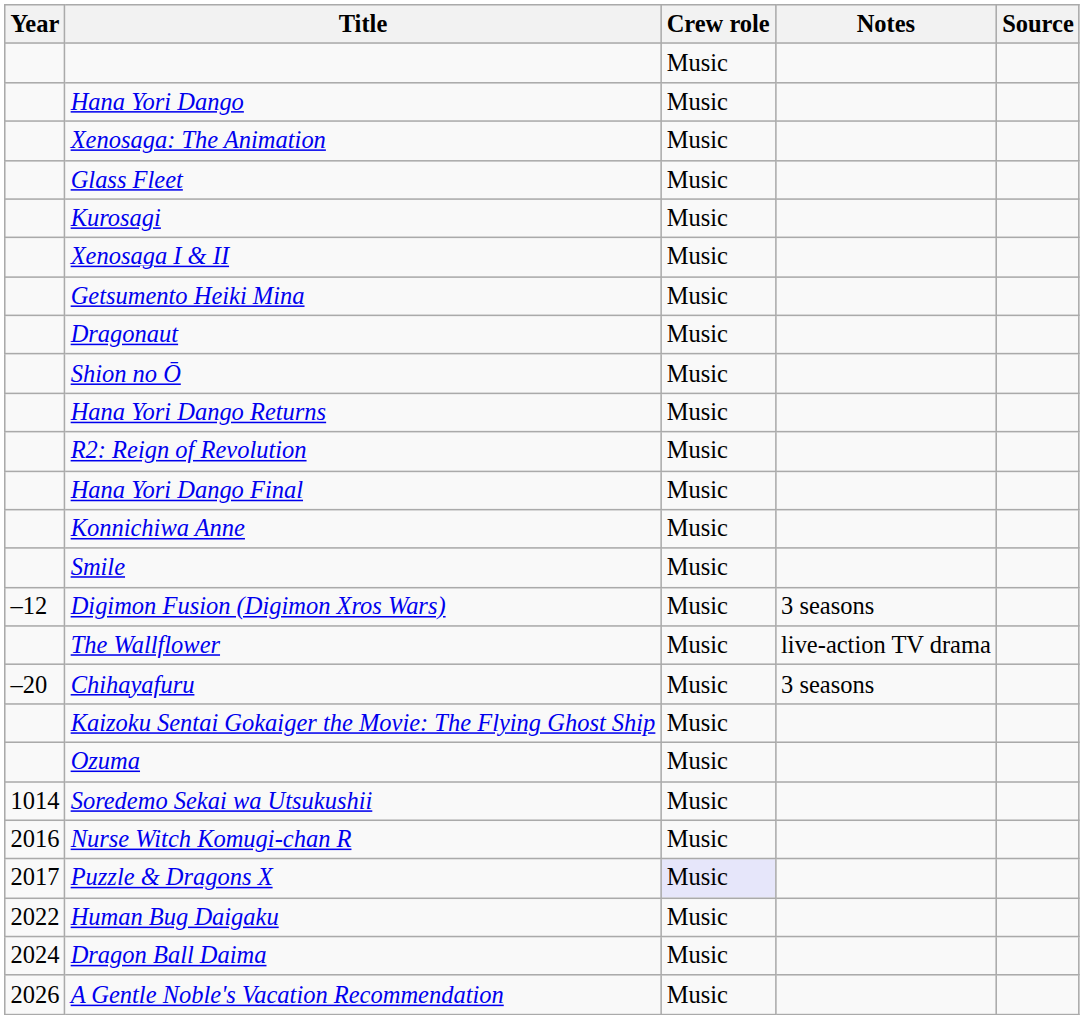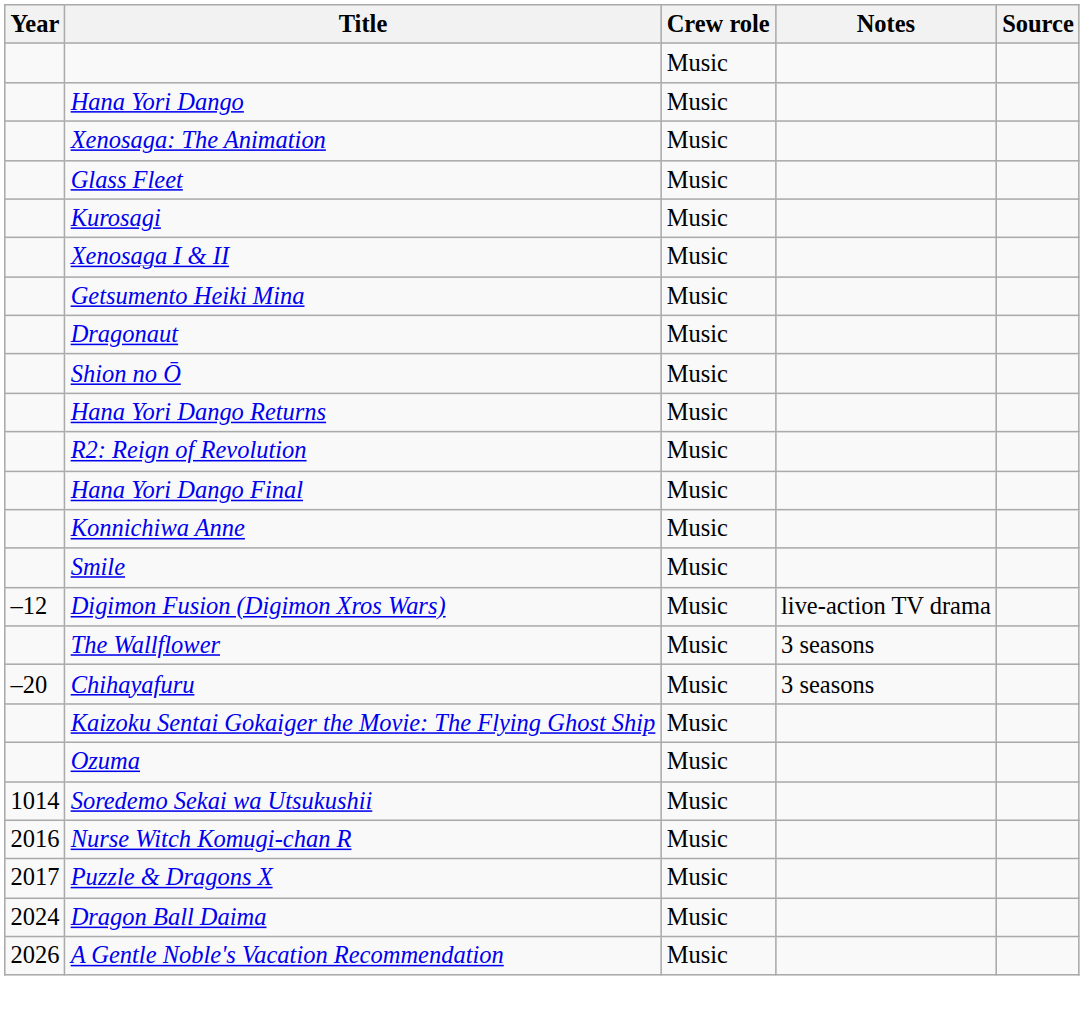 <table class="wikitable sortable plainrowheaders">
 <tr>
 <th>Year</th>
 <th>Title</th>
 <th>Crew role</th>
 <th class="unsortable">Notes</th>
 <th class="unsortable">Source</th>
 </tr>
 <tr>
 <td></td>
 <td><em></em></td>
 <td>Music</td>
 <td></td>
 <td></td>
 </tr>
 <tr>
 <td></td>
 <td><em><a href='#'>Hana Yori Dango</a></em></td>
 <td>Music</td>
 <td></td>
 <td></td>
 </tr>
 <tr>
 <td></td>
 <td><em><a href='#'>Xenosaga: The Animation</a></em></td>
 <td>Music</td>
 <td></td>
 <td></td>
 </tr>
 <tr>
 <td></td>
 <td><em><a href='#'>Glass Fleet</a></em></td>
 <td>Music</td>
 <td></td>
 <td></td>
 </tr>
 <tr>
 <td></td>
 <td><em><a href='#'>Kurosagi</a></em></td>
 <td>Music</td>
 <td></td>
 <td></td>
 </tr>
 <tr>
 <td></td>
 <td><em><a href='#'>Xenosaga I & II</a></em></td>
 <td>Music</td>
 <td></td>
 <td></td>
 </tr>
 <tr>
 <td></td>
 <td><em><a href='#'>Getsumento Heiki Mina</a></em></td>
 <td>Music</td>
 <td></td>
 <td></td>
 </tr>
 <tr>
 <td></td>
 <td><em><a href='#'>Dragonaut</a></em></td>
 <td>Music</td>
 <td></td>
 <td></td>
 </tr>
 <tr>
 <td></td>
 <td><em><a href='#'>Shion no Ō</a></em></td>
 <td>Music</td>
 <td></td>
 <td></td>
 </tr>
 <tr>
 <td></td>
 <td><em><a href='#'>Hana Yori Dango Returns</a></em></td>
 <td>Music</td>
 <td></td>
 <td></td>
 </tr>
 <tr>
 <td></td>
 <td><em><a href='#'>R2: Reign of Revolution</a></em></td>
 <td>Music</td>
 <td></td>
 <td></td>
 </tr>
 <tr>
 <td></td>
 <td><em><a href='#'>Hana Yori Dango Final</a></em></td>
 <td>Music</td>
 <td></td>
 <td></td>
 </tr>
 <tr>
 <td></td>
 <td><em><a href='#'>Konnichiwa Anne</a></em></td>
 <td>Music</td>
 <td></td>
 <td></td>
 </tr>
 <tr>
 <td></td>
 <td><em><a href='#'>Smile</a></em></td>
 <td>Music</td>
 <td></td>
 <td></td>
 </tr>
 <tr>
 <td>–12</td>
 <td><em><a href='#'>Digimon Fusion (Digimon Xros Wars)</a></em></td>
 <td>Music</td>
-<td>3 seasons</td>
+<td>live-action TV drama</td>
 <td></td>
 </tr>
 <tr>
 <td></td>
 <td><em><a href='#'>The Wallflower</a></em></td>
 <td>Music</td>
-<td>live-action TV drama</td>
+<td>3 seasons</td>
 <td></td>
 </tr>
 <tr>
 <td>–20</td>
 <td><em><a href='#'>Chihayafuru</a></em></td>
 <td>Music</td>
 <td>3 seasons</td>
 <td></td>
 </tr>
 <tr>
 <td></td>
 <td><em><a href='#'>Kaizoku Sentai Gokaiger the Movie: The Flying Ghost Ship</a></em></td>
 <td>Music</td>
 <td></td>
 <td></td>
 </tr>
 <tr>
 <td></td>
 <td><em><a href='#'>Ozuma</a></em></td>
 <td>Music</td>
 <td></td>
 <td></td>
 </tr>
 <tr>
 <td>1014</td>
 <td><em><a href='#'>Soredemo Sekai wa Utsukushii</a></em></td>
 <td>Music</td>
 <td></td>
 <td></td>
 </tr>
 <tr>
 <td>2016</td>
 <td><em><a href='#'>Nurse Witch Komugi-chan R</a></em></td>
 <td>Music</td>
 <td></td>
 <td></td>
 </tr>
 <tr>
 <td>2017</td>
 <td><em><a href='#'>Puzzle & Dragons X</a></em></td>
-<td style="background: lavender;">Music</td>
-<td></td>
-<td></td>
-</tr>
-<tr>
-<td>2022</td>
-<td><em><a href='#'>Human Bug Daigaku</a></em></td>
 <td>Music</td>
 <td></td>
 <td></td>
 </tr>
 <tr>
 <td>2024</td>
 <td><em><a href='#'>Dragon Ball Daima</a></em></td>
 <td>Music</td>
 <td></td>
 <td></td>
 </tr>
 <tr>
 <td>2026</td>
 <td><em><a href='#'>A Gentle Noble's Vacation Recommendation</a></em></td>
 <td>Music</td>
 <td></td>
 <td></td>
 </tr>
 </table>
